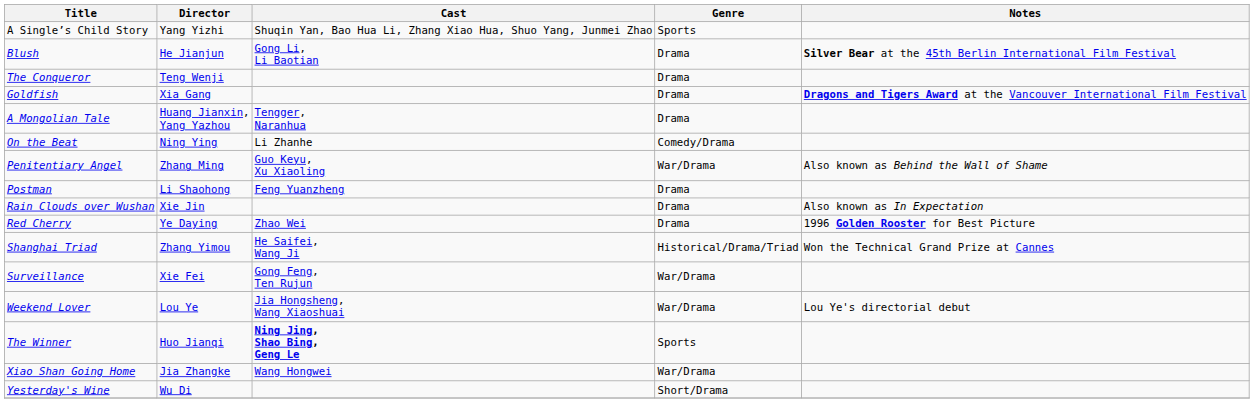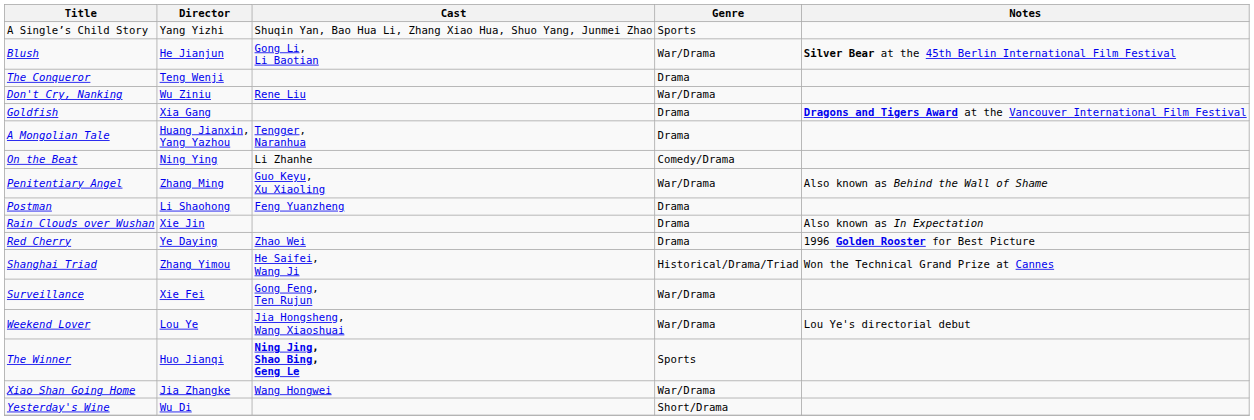 <table class="wikitable sortable">
 <tr>
 <th>Title</th>
 <th>Director</th>
 <th>Cast</th>
 <th>Genre</th>
 <th>Notes</th>
 </tr>
 <tr>
 <td>A Single’s Child Story</td>
 <td>Yang Yizhi</td>
 <td>Shuqin Yan, Bao Hua Li, Zhang Xiao Hua, Shuo Yang, Junmei Zhao</td>
 <td>Sports</td>
 <td></td>
 </tr>
 <tr>
 <td><em><a href='#'>Blush</a></em></td>
 <td><a href='#'>He Jianjun</a></td>
 <td><a href='#'>Gong Li</a>,<br><a href='#'>Li Baotian</a></td>
-<td>Drama</td>
+<td>War/Drama</td>
 <td><strong>Silver Bear</strong> at the <a href='#'>45th Berlin International Film Festival</a></td>
 </tr>
 <tr>
 <td><em><a href='#'>The Conqueror</a></em></td>
 <td><a href='#'>Teng Wenji</a></td>
 <td></td>
 <td>Drama</td>
+<td></td>
+</tr>
+<tr>
+<td><em><a href='#'>Don't Cry, Nanking</a></em></td>
+<td><a href='#'>Wu Ziniu</a></td>
+<td><a href='#'>Rene Liu</a></td>
+<td>War/Drama</td>
 <td></td>
 </tr>
 <tr>
 <td><em><a href='#'>Goldfish</a></em></td>
 <td><a href='#'>Xia Gang</a></td>
 <td></td>
 <td>Drama</td>
 <td><strong><a href='#'>Dragons and Tigers Award</a></strong> at the <a href='#'>Vancouver International Film Festival</a></td>
 </tr>
 <tr>
 <td><em><a href='#'>A Mongolian Tale</a></em></td>
 <td><a href='#'>Huang Jianxin</a>,<br><a href='#'>Yang Yazhou</a></td>
 <td><a href='#'>Tengger</a>,<br><a href='#'>Naranhua</a></td>
 <td>Drama</td>
 <td></td>
 </tr>
 <tr>
 <td><em><a href='#'>On the Beat</a></em></td>
 <td><a href='#'>Ning Ying</a></td>
 <td>Li Zhanhe</td>
 <td>Comedy/Drama</td>
 <td></td>
 </tr>
 <tr>
 <td><em><a href='#'>Penitentiary Angel</a></em></td>
 <td><a href='#'>Zhang Ming</a></td>
 <td><a href='#'>Guo Keyu</a>,<br><a href='#'>Xu Xiaoling</a></td>
 <td>War/Drama</td>
 <td>Also known as <em>Behind the Wall of Shame</em></td>
 </tr>
 <tr>
 <td><em><a href='#'>Postman</a></em></td>
 <td><a href='#'>Li Shaohong</a></td>
 <td><a href='#'>Feng Yuanzheng</a></td>
 <td>Drama</td>
 <td></td>
 </tr>
 <tr>
 <td><em><a href='#'>Rain Clouds over Wushan</a></em></td>
 <td><a href='#'>Xie Jin</a></td>
 <td></td>
 <td>Drama</td>
 <td>Also known as <em>In Expectation</em></td>
 </tr>
 <tr>
 <td><em><a href='#'>Red Cherry</a></em></td>
 <td><a href='#'>Ye Daying</a></td>
 <td><a href='#'>Zhao Wei</a></td>
 <td>Drama</td>
 <td>1996 <strong><a href='#'>Golden Rooster</a></strong> for Best Picture</td>
 </tr>
 <tr>
 <td><em><a href='#'>Shanghai Triad</a></em></td>
 <td><a href='#'>Zhang Yimou</a></td>
 <td><a href='#'>He Saifei</a>,<br><a href='#'>Wang Ji</a></td>
 <td>Historical/Drama/Triad</td>
 <td>Won the Technical Grand Prize at <a href='#'>Cannes</a></td>
 </tr>
 <tr>
 <td><em><a href='#'>Surveillance</a></em></td>
 <td><a href='#'>Xie Fei</a></td>
 <td><a href='#'>Gong Feng</a>,<br><a href='#'>Ten Rujun</a></td>
 <td>War/Drama</td>
 <td></td>
 </tr>
 <tr>
 <td><em><a href='#'>Weekend Lover</a></em></td>
 <td><a href='#'>Lou Ye</a></td>
 <td><a href='#'>Jia Hongsheng</a>,<br><a href='#'>Wang Xiaoshuai</a></td>
 <td>War/Drama</td>
 <td>Lou Ye's directorial debut</td>
 </tr>
 <tr>
 <td><em><a href='#'>The Winner</a></em></td>
 <td><a href='#'>Huo Jianqi</a></td>
 <td><strong><a href='#'>Ning Jing</a>,<br><a href='#'>Shao Bing</a>,<br><a href='#'>Geng Le</a></strong></td>
 <td>Sports</td>
 <td></td>
 </tr>
 <tr>
 <td><em><a href='#'>Xiao Shan Going Home</a></em></td>
 <td><a href='#'>Jia Zhangke</a></td>
 <td><a href='#'>Wang Hongwei</a></td>
 <td>War/Drama</td>
 <td></td>
 </tr>
 <tr>
 <td><em><a href='#'>Yesterday's Wine</a></em></td>
 <td><a href='#'>Wu Di</a></td>
 <td></td>
 <td>Short/Drama</td>
 <td></td>
 </tr>
 <tr>
 </tr>
 </table>
